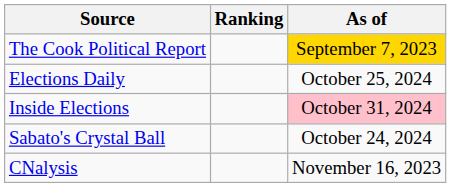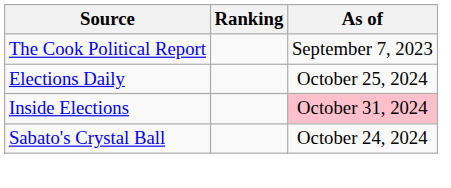 <table class="wikitable" style="text-align:center">
 <tr>
 <th>Source</th>
 <th>Ranking</th>
 <th>As of</th>
 </tr>
 <tr>
 <td style="text-align:left"><a href='#'>The Cook Political Report</a></td>
 <td></td>
-<td style="background: gold;">September 7, 2023</td>
+<td>September 7, 2023</td>
 </tr>
 <tr>
 <td style="text-align:left"><a href='#'>Elections Daily</a></td>
 <td></td>
 <td>October 25, 2024</td>
 </tr>
 <tr>
 <td style="text-align:left"><a href='#'>Inside Elections</a></td>
 <td></td>
 <td style="background: pink;">October 31, 2024</td>
 </tr>
 <tr>
 <td style="text-align:left"><a href='#'>Sabato's Crystal Ball</a></td>
 <td></td>
 <td>October 24, 2024</td>
 </tr>
-<tr>
-<td style="text-align:left"><a href='#'>CNalysis</a></td>
-<td></td>
-<td>November 16, 2023</td>
-</tr>
 </table>
